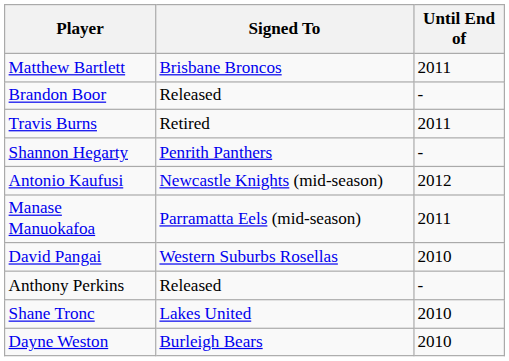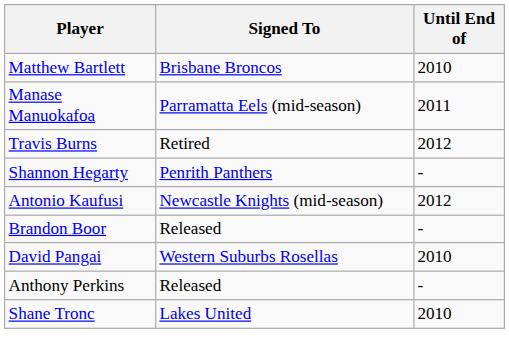 <table class="wikitable" style="font-size:90%">
 <tr style="background:#efefef;">
 <th style="width:120px;">Player</th>
 <th style="width:210px;">Signed To</th>
 <th style="width:70px;">Until End of</th>
 </tr>
 <tr>
 <td><a href='#'>Matthew Bartlett</a></td>
 <td> <a href='#'>Brisbane Broncos</a></td>
-<td><div>2011</div></td>
+<td><div>2010</div></td>
 </tr>
 <tr>
-<td><a href='#'>Brandon Boor</a></td>
-<td>Released</td>
-<td><div>-</div></td>
+<td><a href='#'>Manase Manuokafoa</a></td>
+<td> <a href='#'>Parramatta Eels</a> (mid-season)</td>
+<td><div>2011</div></td>
 </tr>
 <tr>
 <td><a href='#'>Travis Burns</a></td>
 <td>Retired</td>
-<td><div>2011</div></td>
+<td><div>2012</div></td>
 </tr>
 <tr>
 <td><a href='#'>Shannon Hegarty</a></td>
 <td> <a href='#'>Penrith Panthers</a></td>
 <td><div>-</div></td>
 </tr>
 <tr>
 <td><a href='#'>Antonio Kaufusi</a></td>
 <td> <a href='#'>Newcastle Knights</a> (mid-season)</td>
 <td><div>2012</div></td>
 </tr>
 <tr>
-<td><a href='#'>Manase Manuokafoa</a></td>
-<td> <a href='#'>Parramatta Eels</a> (mid-season)</td>
-<td><div>2011</div></td>
+<td><a href='#'>Brandon Boor</a></td>
+<td>Released</td>
+<td><div>-</div></td>
 </tr>
 <tr>
 <td><a href='#'>David Pangai</a></td>
 <td> <a href='#'>Western Suburbs Rosellas</a></td>
 <td><div>2010</div></td>
 </tr>
 <tr>
 <td>Anthony Perkins</td>
 <td>Released</td>
 <td><div>-</div></td>
 </tr>
 <tr>
 <td><a href='#'>Shane Tronc</a></td>
 <td> <a href='#'>Lakes United</a></td>
 <td><div>2010</div></td>
 </tr>
-<tr>
-<td><a href='#'>Dayne Weston</a></td>
-<td> <a href='#'>Burleigh Bears</a></td>
-<td><div>2010</div></td>
-</tr>
 </table>
